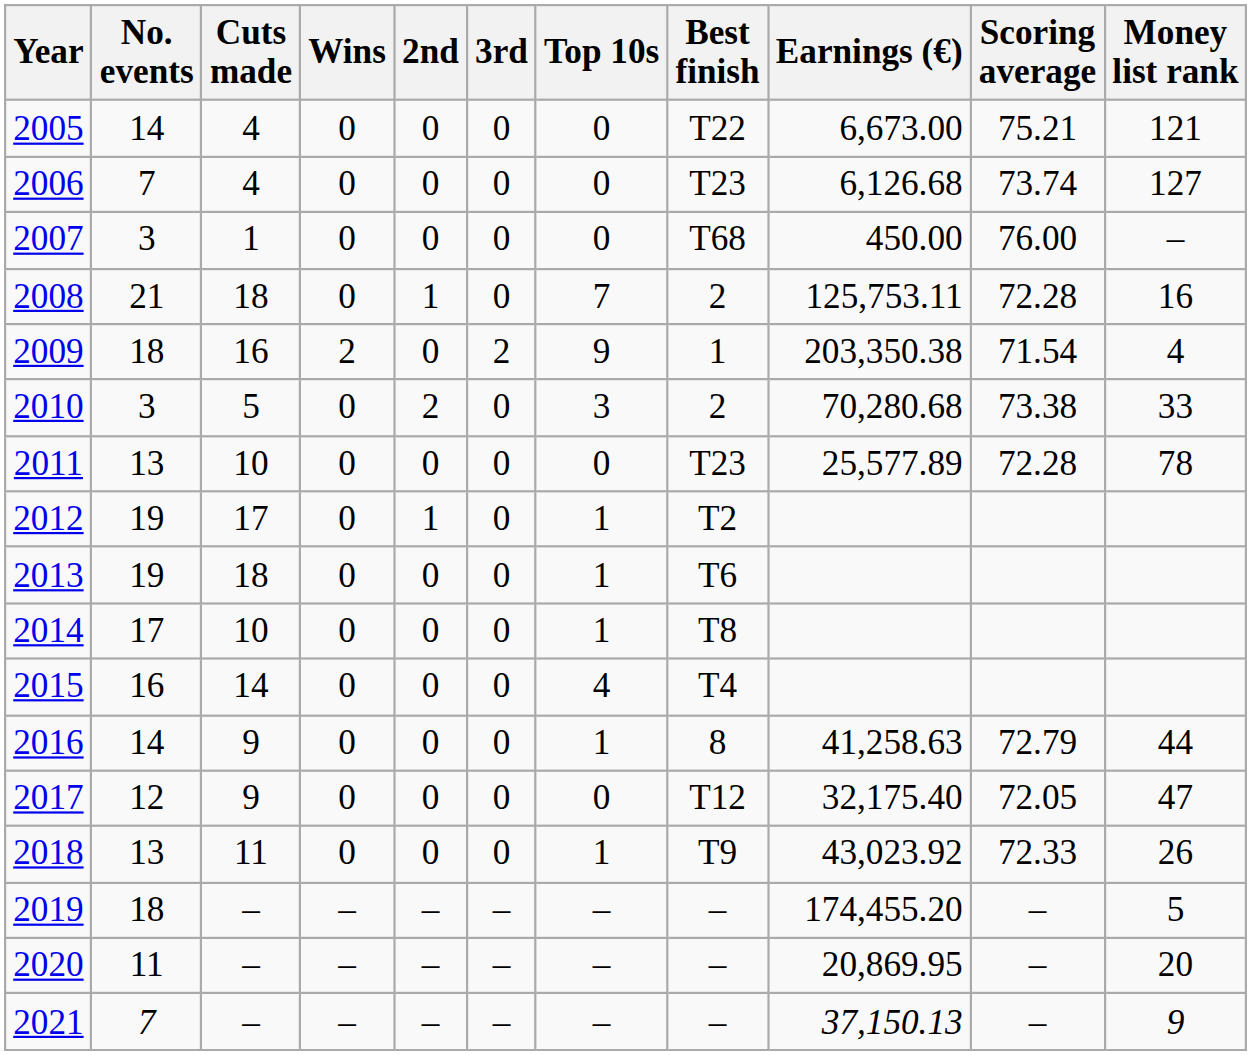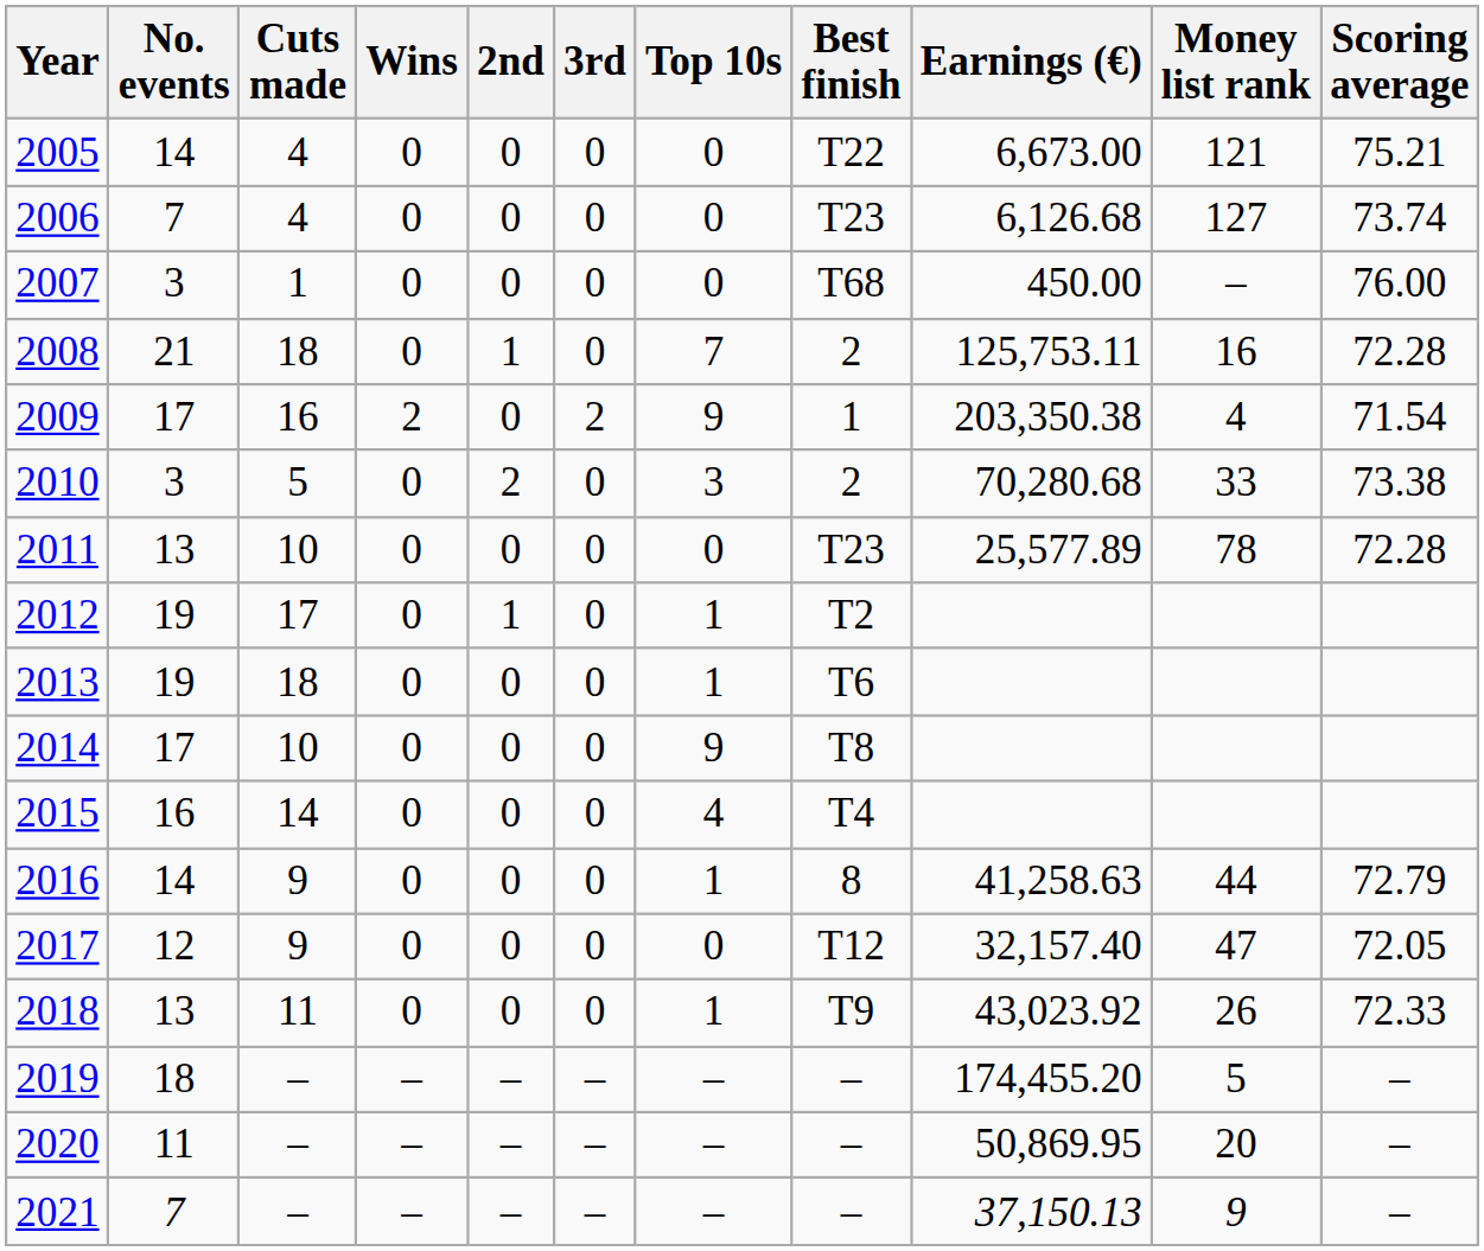 <table class="wikitable" style="text-align:center">
 <tr>
 <th>Year</th>
 <th>No. <br>events</th>
 <th>Cuts <br>made</th>
 <th>Wins</th>
 <th>2nd</th>
 <th>3rd</th>
 <th>Top 10s</th>
 <th>Best <br>finish</th>
 <th>Earnings (€)</th>
+<th>Money <br>list rank</th>
 <th>Scoring<br>average</th>
-<th>Money <br>list rank</th>
 </tr>
 <tr>
 <td><a href='#'>2005</a></td>
 <td>14</td>
 <td>4</td>
 <td>0</td>
 <td>0</td>
 <td>0</td>
 <td>0</td>
 <td>T22</td>
 <td align=right>6,673.00</td>
+<td>121</td>
 <td>75.21</td>
-<td>121</td>
 </tr>
 <tr>
 <td><a href='#'>2006</a></td>
 <td>7</td>
 <td>4</td>
 <td>0</td>
 <td>0</td>
 <td>0</td>
 <td>0</td>
 <td>T23</td>
 <td align=right>6,126.68</td>
+<td>127</td>
 <td>73.74</td>
-<td>127</td>
 </tr>
 <tr>
 <td><a href='#'>2007</a></td>
 <td>3</td>
 <td>1</td>
 <td>0</td>
 <td>0</td>
 <td>0</td>
 <td>0</td>
 <td>T68</td>
 <td align=right>450.00</td>
+<td>–</td>
 <td>76.00</td>
-<td>–</td>
 </tr>
 <tr>
 <td><a href='#'>2008</a></td>
 <td>21</td>
 <td>18</td>
 <td>0</td>
 <td>1</td>
 <td>0</td>
 <td>7</td>
 <td>2</td>
 <td align=right>125,753.11</td>
+<td>16</td>
 <td>72.28</td>
-<td>16</td>
 </tr>
 <tr>
 <td><a href='#'>2009</a></td>
-<td>18</td>
+<td>17</td>
 <td>16</td>
 <td>2</td>
 <td>0</td>
 <td>2</td>
 <td>9</td>
 <td>1</td>
 <td align=right>203,350.38</td>
+<td>4</td>
 <td>71.54</td>
-<td>4</td>
 </tr>
 <tr>
 <td><a href='#'>2010</a></td>
 <td>3</td>
 <td>5</td>
 <td>0</td>
 <td>2</td>
 <td>0</td>
 <td>3</td>
 <td>2</td>
 <td align=right>70,280.68</td>
+<td>33</td>
 <td>73.38</td>
-<td>33</td>
 </tr>
 <tr>
 <td><a href='#'>2011</a></td>
 <td>13</td>
 <td>10</td>
 <td>0</td>
 <td>0</td>
 <td>0</td>
 <td>0</td>
 <td>T23</td>
 <td align=right>25,577.89</td>
+<td>78</td>
 <td>72.28</td>
-<td>78</td>
 </tr>
 <tr>
 <td><a href='#'>2012</a></td>
 <td>19</td>
 <td>17</td>
 <td>0</td>
 <td>1</td>
 <td>0</td>
 <td>1</td>
 <td>T2</td>
 <td align=right></td>
 <td></td>
 <td></td>
 </tr>
 <tr>
 <td><a href='#'>2013</a></td>
 <td>19</td>
 <td>18</td>
 <td>0</td>
 <td>0</td>
 <td>0</td>
 <td>1</td>
 <td>T6</td>
 <td align=right></td>
 <td></td>
 <td></td>
 </tr>
 <tr>
 <td><a href='#'>2014</a></td>
 <td>17</td>
 <td>10</td>
 <td>0</td>
 <td>0</td>
 <td>0</td>
-<td>1</td>
+<td>9</td>
 <td>T8</td>
 <td align=right></td>
 <td></td>
 <td></td>
 </tr>
 <tr>
 <td><a href='#'>2015</a></td>
 <td>16</td>
 <td>14</td>
 <td>0</td>
 <td>0</td>
 <td>0</td>
 <td>4</td>
 <td>T4</td>
 <td align=right></td>
 <td></td>
 <td></td>
 </tr>
 <tr>
 <td><a href='#'>2016</a></td>
 <td>14</td>
 <td>9</td>
 <td>0</td>
 <td>0</td>
 <td>0</td>
 <td>1</td>
 <td>8</td>
 <td align=right>41,258.63</td>
+<td>44</td>
 <td>72.79</td>
-<td>44</td>
 </tr>
 <tr>
 <td><a href='#'>2017</a></td>
 <td>12</td>
 <td>9</td>
 <td>0</td>
 <td>0</td>
 <td>0</td>
 <td>0</td>
 <td>T12</td>
-<td align=right>32,175.40</td>
+<td align=right>32,157.40</td>
+<td>47</td>
 <td>72.05</td>
-<td>47</td>
 </tr>
 <tr>
 <td><a href='#'>2018</a></td>
 <td>13</td>
 <td>11</td>
 <td>0</td>
 <td>0</td>
 <td>0</td>
 <td>1</td>
 <td>T9</td>
 <td align=right>43,023.92</td>
+<td>26</td>
 <td>72.33</td>
-<td>26</td>
 </tr>
 <tr>
 <td><a href='#'>2019</a></td>
 <td>18</td>
 <td>–</td>
 <td>–</td>
 <td>–</td>
 <td>–</td>
 <td>–</td>
 <td>–</td>
 <td align=right>174,455.20</td>
+<td>5</td>
 <td>–</td>
-<td>5</td>
 </tr>
 <tr>
 <td><a href='#'>2020</a></td>
 <td>11</td>
 <td>–</td>
 <td>–</td>
 <td>–</td>
 <td>–</td>
 <td>–</td>
 <td>–</td>
-<td align=right>20,869.95</td>
+<td align=right>50,869.95</td>
+<td>20</td>
 <td>–</td>
-<td>20</td>
 </tr>
 <tr>
 <td><a href='#'>2021</a></td>
 <td><em>7</em></td>
 <td>–</td>
 <td>–</td>
 <td>–</td>
 <td>–</td>
 <td>–</td>
 <td>–</td>
 <td align=right><em>37,150.13</em></td>
+<td><em>9</em></td>
 <td>–</td>
-<td><em>9</em></td>
 </tr>
 </table>
